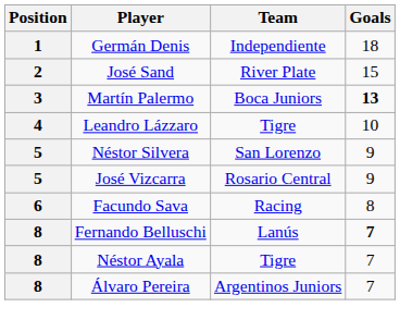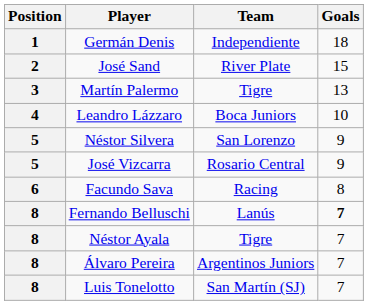 <table class="wikitable" style="text-align:center">
 <tr>
 <th>Position</th>
 <th>Player</th>
 <th>Team</th>
 <th>Goals</th>
 </tr>
 <tr>
 <th>1</th>
 <td><a href='#'>Germán Denis</a></td>
 <td><a href='#'>Independiente</a></td>
 <td>18</td>
 </tr>
 <tr>
 <th>2</th>
 <td><a href='#'>José Sand</a></td>
 <td><a href='#'>River Plate</a></td>
 <td>15</td>
 </tr>
 <tr>
 <th>3</th>
 <td><a href='#'>Martín Palermo</a></td>
-<td><a href='#'>Boca Juniors</a></td>
-<td><strong>13</strong></td>
+<td><a href='#'>Tigre</a></td>
+<td>13</td>
 </tr>
 <tr>
 <th>4</th>
 <td><a href='#'>Leandro Lázzaro</a></td>
-<td><a href='#'>Tigre</a></td>
+<td><a href='#'>Boca Juniors</a></td>
 <td>10</td>
 </tr>
 <tr>
 <th>5</th>
 <td><a href='#'>Néstor Silvera</a></td>
 <td><a href='#'>San Lorenzo</a></td>
 <td>9</td>
 </tr>
 <tr>
 <th>5</th>
 <td><a href='#'>José Vizcarra</a></td>
 <td><a href='#'>Rosario Central</a></td>
 <td>9</td>
 </tr>
 <tr>
 <th>6</th>
 <td><a href='#'>Facundo Sava</a></td>
 <td><a href='#'>Racing</a></td>
 <td>8</td>
 </tr>
 <tr>
 <th>8</th>
 <td><a href='#'>Fernando Belluschi</a></td>
 <td><a href='#'>Lanús</a></td>
 <td><strong>7</strong></td>
 </tr>
 <tr>
 <th>8</th>
 <td><a href='#'>Néstor Ayala</a></td>
 <td><a href='#'>Tigre</a></td>
 <td>7</td>
 </tr>
 <tr>
 <th>8</th>
 <td><a href='#'>Álvaro Pereira</a></td>
 <td><a href='#'>Argentinos Juniors</a></td>
 <td>7</td>
 </tr>
+<tr>
+<th>8</th>
+<td><a href='#'>Luis Tonelotto</a></td>
+<td><a href='#'>San Martín (SJ)</a></td>
+<td>7</td>
+</tr>
 </table>
